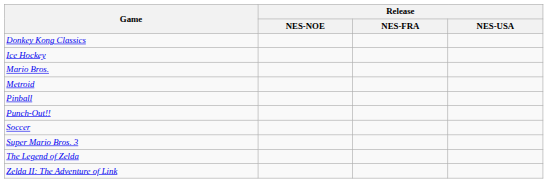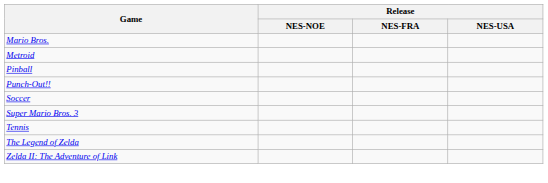 <table class="wikitable sortable" style="width: 100%; font-size: 90%">
 <tr>
 <th width=40% rowspan=2>Game</th>
 <th width=45% colspan=3>Release</th>
 </tr>
 <tr>
 <th width=15%>NES-NOE</th>
 <th width=15%>NES-FRA</th>
 <th width=15%>NES-USA</th>
-</tr>
-<tr>
-<td><em><a href='#'>Donkey Kong Classics</a></em></td>
-<td></td>
-<td></td>
-<td></td>
-</tr>
-<tr>
-<td><a href='#'><em>Ice Hockey</em></a></td>
-<td></td>
-<td></td>
-<td></td>
 </tr>
 <tr>
 <td><a href='#'><em>Mario Bros.</em></a></td>
 <td></td>
 <td></td>
 <td></td>
 </tr>
 <tr>
 <td><a href='#'><em>Metroid</em></a></td>
 <td></td>
 <td></td>
 <td></td>
 </tr>
 <tr>
 <td><a href='#'><em>Pinball</em></a></td>
 <td></td>
 <td></td>
 <td></td>
 </tr>
 <tr>
 <td><a href='#'><em>Punch-Out!!</em></a></td>
 <td></td>
 <td></td>
 <td></td>
 </tr>
 <tr>
 <td><em><a href='#'>Soccer</a></em></td>
 <td></td>
 <td></td>
 <td></td>
 </tr>
 <tr>
 <td><em><a href='#'>Super Mario Bros. 3</a></em></td>
 <td></td>
 <td></td>
 <td></td>
 </tr>
 <tr>
+<td><em><a href='#'>Tennis</a></em></td>
+<td></td>
+<td></td>
+<td></td>
+</tr>
+<tr>
 <td data-sort-value="Zelda, The Legend of"><em><a href='#'>The Legend of Zelda</a></em></td>
 <td></td>
 <td></td>
 <td></td>
 </tr>
 <tr>
 <td><em><a href='#'>Zelda II: The Adventure of Link</a></em></td>
 <td></td>
 <td></td>
 <td></td>
 </tr>
 </table>
